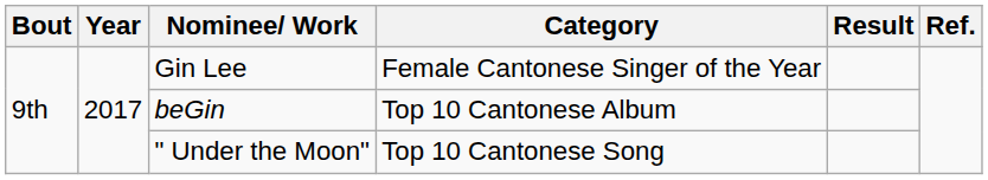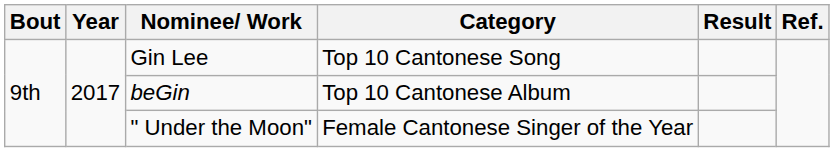 <table class="wikitable">
 <tr>
 <th>Bout</th>
 <th>Year</th>
 <th>Nominee/ Work</th>
 <th>Category</th>
 <th>Result</th>
 <th>Ref.</th>
 </tr>
 <tr>
 <td rowspan="3">9th</td>
 <td rowspan="3">2017</td>
 <td>Gin Lee</td>
-<td>Female Cantonese Singer of the Year</td>
+<td>Top 10 Cantonese Song</td>
 <td></td>
 <td rowspan="3"></td>
 </tr>
 <tr>
 <td><em>beGin</em></td>
 <td>Top 10 Cantonese Album</td>
 <td></td>
 </tr>
 <tr>
 <td>" Under the Moon"</td>
-<td>Top 10 Cantonese Song</td>
+<td>Female Cantonese Singer of the Year</td>
 <td></td>
 </tr>
 </table>
